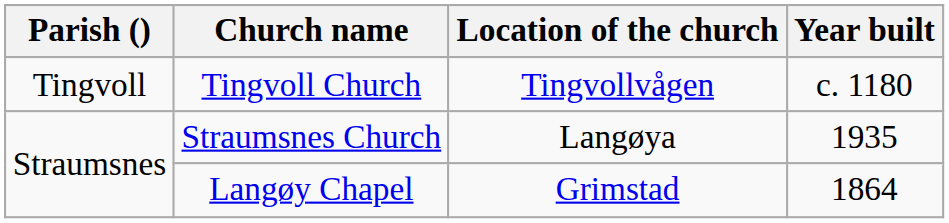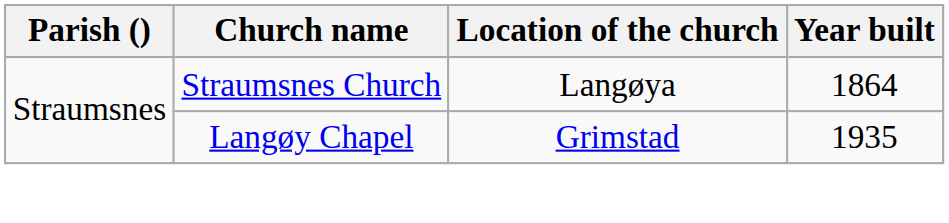 <table class="wikitable" style="text-align:center">
 <tr>
 <th>Parish ()</th>
 <th>Church name</th>
 <th>Location of the church</th>
 <th>Year built</th>
 </tr>
 <tr>
-<td>Tingvoll</td>
-<td><a href='#'>Tingvoll Church</a></td>
-<td><a href='#'>Tingvollvågen</a></td>
-<td>c. 1180</td>
-</tr>
-<tr>
 <td rowspan="2">Straumsnes</td>
 <td><a href='#'>Straumsnes Church</a></td>
 <td>Langøya</td>
-<td>1935</td>
+<td>1864</td>
 </tr>
 <tr>
 <td><a href='#'>Langøy Chapel</a></td>
 <td><a href='#'>Grimstad</a></td>
-<td>1864</td>
+<td>1935</td>
 </tr>
 </table>
